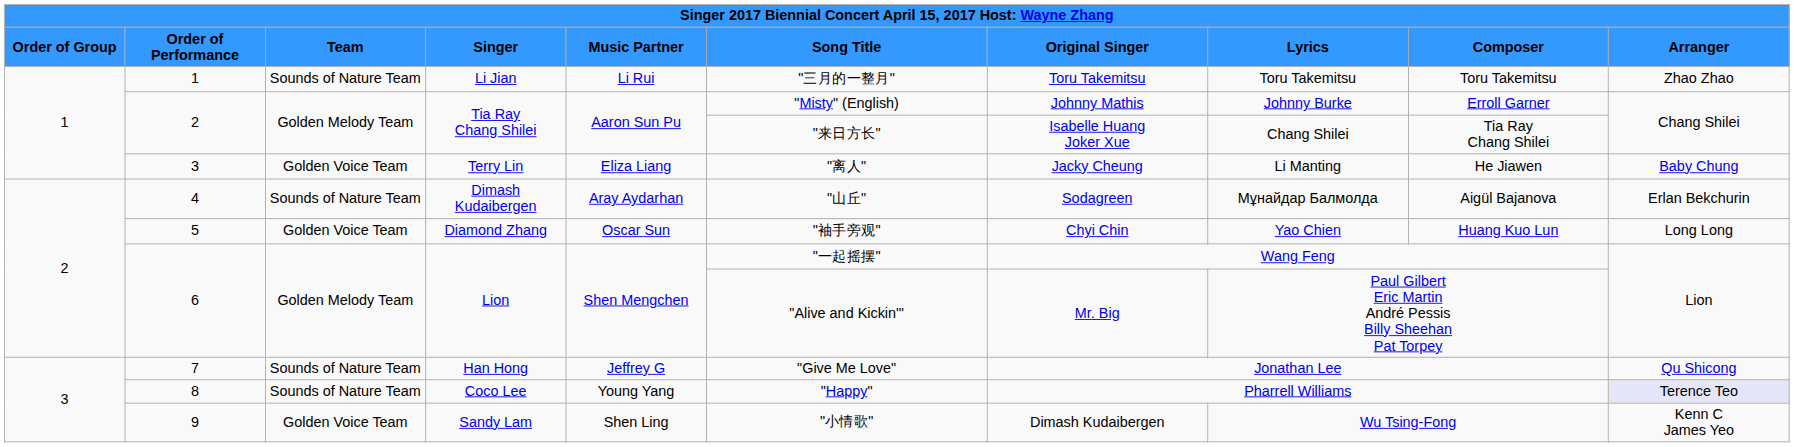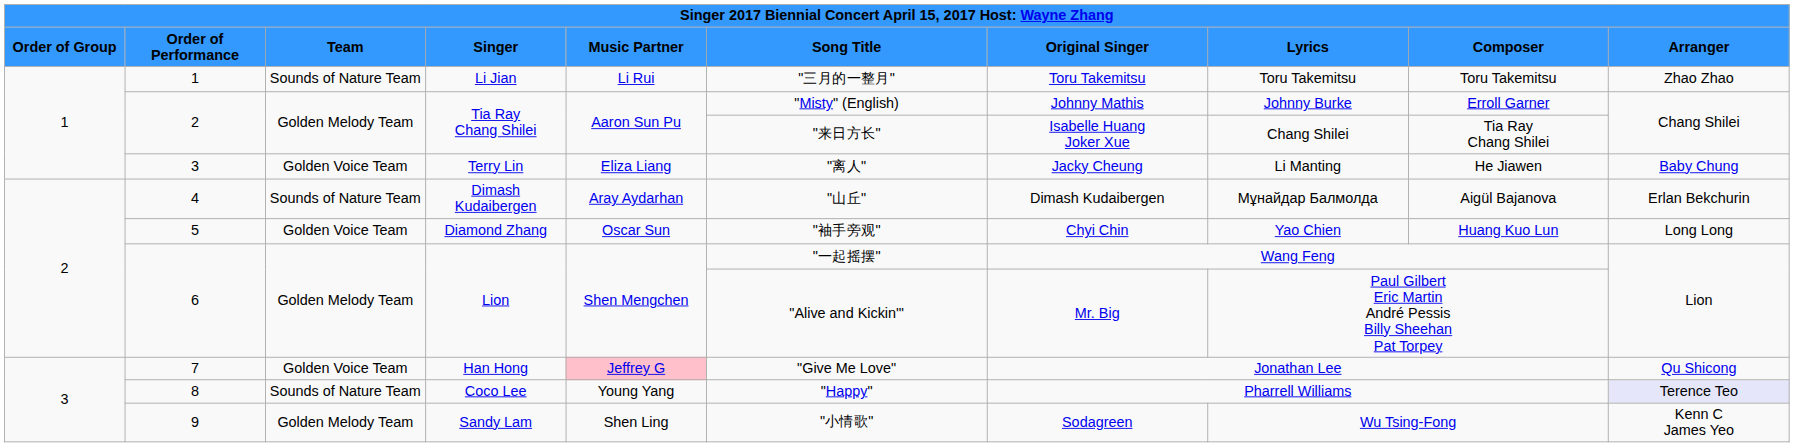 <table class="wikitable sortable mw-collapsible" width="100%" style="text-align:center">
 <tr align=center style="background:#3399FF">
 <td colspan="10"><strong>Singer 2017 Biennial Concert April 15, 2017 Host: <a href='#'>Wayne Zhang</a></strong></td>
 </tr>
 <tr align=center style="background:#3399FF">
 <td style="width:6%"><strong>Order of Group</strong></td>
 <td style="width:7%"><strong>Order of Performance</strong></td>
 <td style="width:8%"><strong>Team</strong></td>
 <td style="width:7%"><strong>Singer</strong></td>
 <td style="width:7%"><strong>Music Partner</strong></td>
 <td style="width:14%"><strong>Song Title</strong></td>
 <td style="width:11%"><strong>Original Singer</strong></td>
 <td style="width:10%"><strong>Lyrics</strong></td>
 <td style="width:10%"><strong>Composer</strong></td>
 <td style="width:9%"><strong>Arranger</strong></td>
 </tr>
 <tr>
 <td rowspan=4>1</td>
 <td>1</td>
 <td>Sounds of Nature Team</td>
 <td><a href='#'>Li Jian</a></td>
 <td><a href='#'>Li Rui</a></td>
 <td>"三月的一整月"</td>
 <td><a href='#'>Toru Takemitsu</a></td>
 <td>Toru Takemitsu</td>
 <td>Toru Takemitsu</td>
 <td>Zhao Zhao</td>
 </tr>
 <tr>
 <td rowspan=2>2</td>
 <td rowspan=2>Golden Melody Team</td>
 <td rowspan=2><a href='#'>Tia Ray</a> <br> <a href='#'>Chang Shilei</a></td>
 <td rowspan=2><a href='#'>Aaron Sun Pu</a></td>
 <td>"<a href='#'>Misty</a>" (English)</td>
 <td><a href='#'>Johnny Mathis</a></td>
 <td><a href='#'>Johnny Burke</a></td>
 <td><a href='#'>Erroll Garner</a></td>
 <td rowspan=2>Chang Shilei</td>
 </tr>
 <tr>
 <td>"来日方长"</td>
 <td><a href='#'>Isabelle Huang</a><br><a href='#'>Joker Xue</a></td>
 <td>Chang Shilei</td>
 <td>Tia Ray<br>Chang Shilei</td>
 </tr>
 <tr>
 <td>3</td>
 <td>Golden Voice Team</td>
 <td><a href='#'>Terry Lin</a></td>
 <td><a href='#'>Eliza Liang</a></td>
 <td>"离人"</td>
 <td><a href='#'>Jacky Cheung</a></td>
 <td>Li Manting</td>
 <td>He Jiawen</td>
 <td><a href='#'>Baby Chung</a></td>
 </tr>
 <tr>
 <td rowspan=4>2</td>
 <td>4</td>
 <td>Sounds of Nature Team</td>
 <td><a href='#'>Dimash Kudaibergen</a></td>
 <td><a href='#'>Aray Aydarhan</a></td>
 <td>"山丘"</td>
-<td><a href='#'>Sodagreen</a></td>
+<td>Dimash Kudaibergen</td>
 <td>Мұнайдар Балмолда</td>
 <td>Аigül Bajanova</td>
 <td>Erlan Bekchurin</td>
 </tr>
 <tr>
 <td>5</td>
 <td>Golden Voice Team</td>
 <td><a href='#'>Diamond Zhang</a></td>
 <td><a href='#'>Oscar Sun</a></td>
 <td>"袖手旁观"</td>
 <td><a href='#'>Chyi Chin</a></td>
 <td><a href='#'>Yao Chien</a></td>
 <td><a href='#'>Huang Kuo Lun</a></td>
 <td>Long Long</td>
 </tr>
 <tr>
 <td rowspan=2>6</td>
 <td rowspan=2>Golden Melody Team</td>
 <td rowspan=2><a href='#'>Lion</a></td>
 <td rowspan=2><a href='#'>Shen Mengchen</a></td>
 <td>"一起摇摆"</td>
 <td colspan=3><a href='#'>Wang Feng</a></td>
 <td rowspan=2>Lion</td>
 </tr>
 <tr>
 <td>"Alive and Kickin'"</td>
 <td><a href='#'>Mr. Big</a></td>
 <td colspan="2"><a href='#'>Paul Gilbert</a> <br> <a href='#'>Eric Martin</a> <br> André Pessis <br> <a href='#'>Billy Sheehan</a> <br> <a href='#'>Pat Torpey</a></td>
 </tr>
 <tr>
 <td rowspan=3>3</td>
 <td>7</td>
-<td>Sounds of Nature Team</td>
+<td>Golden Voice Team</td>
 <td><a href='#'>Han Hong</a></td>
-<td><a href='#'>Jeffrey G</a></td>
+<td style="background: pink;"><a href='#'>Jeffrey G</a></td>
 <td>"Give Me Love"</td>
 <td colspan="3"><a href='#'>Jonathan Lee</a></td>
 <td><a href='#'>Qu Shicong</a></td>
 </tr>
 <tr>
 <td>8</td>
 <td>Sounds of Nature Team</td>
 <td><a href='#'>Coco Lee</a></td>
 <td>Young Yang</td>
 <td>"<a href='#'>Happy</a>"</td>
 <td colspan="3"><a href='#'>Pharrell Williams</a></td>
 <td style="background: lavender;">Terence Teo</td>
 </tr>
 <tr>
 <td>9</td>
-<td>Golden Voice Team</td>
+<td>Golden Melody Team</td>
 <td><a href='#'>Sandy Lam</a></td>
 <td>Shen Ling</td>
 <td>"小情歌"</td>
-<td>Dimash Kudaibergen</td>
+<td><a href='#'>Sodagreen</a></td>
 <td colspan="2"><a href='#'>Wu Tsing-Fong</a></td>
 <td>Kenn C <br> James Yeo</td>
 </tr>
 </table>
